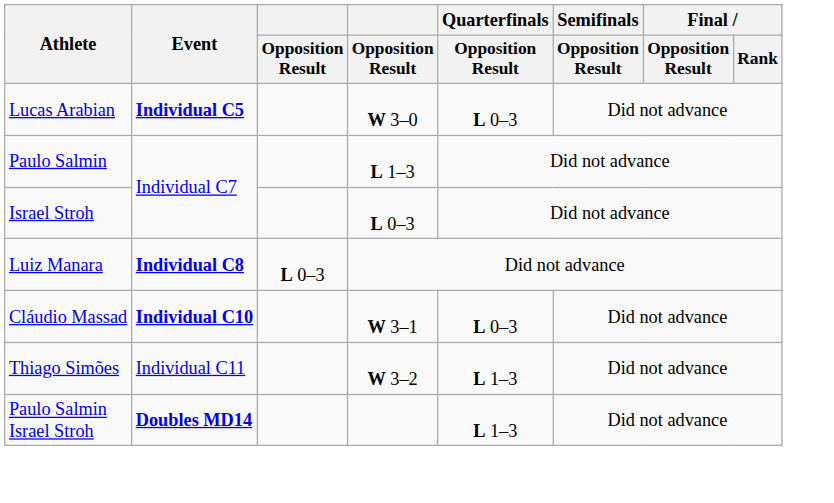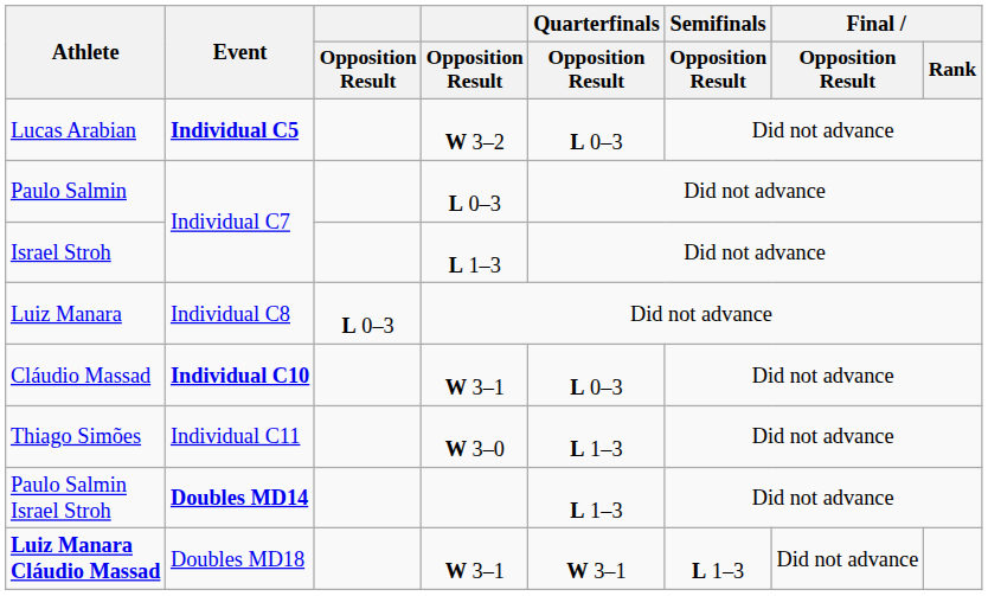 <table class=wikitable style=font-size:90%;text-align:center>
 <tr>
 <th rowspan="2">Athlete</th>
 <th rowspan="2">Event</th>
 <th></th>
 <th></th>
 <th>Quarterfinals</th>
 <th>Semifinals</th>
 <th colspan="2">Final / </th>
 </tr>
 <tr style=font-size:95%>
 <th>Opposition<br>Result</th>
 <th>Opposition<br>Result</th>
 <th>Opposition<br>Result</th>
 <th>Opposition<br>Result</th>
 <th>Opposition<br>Result</th>
 <th>Rank</th>
 </tr>
 <tr align=center>
 <td align=left><a href='#'>Lucas Arabian</a></td>
 <td align=left><strong><a href='#'>Individual C5</a></strong></td>
 <td></td>
-<td><br><strong>W</strong> 3–0</td>
+<td><br><strong>W</strong> 3–2</td>
 <td><br><strong>L</strong> 0–3</td>
 <td colspan=3>Did not advance</td>
 </tr>
 <tr align=center>
 <td align=left><a href='#'>Paulo Salmin</a></td>
 <td align=left rowspan=2><a href='#'>Individual C7</a></td>
 <td></td>
-<td><br><strong>L</strong> 1–3</td>
+<td><br><strong>L</strong> 0–3</td>
 <td colspan=4>Did not advance</td>
 </tr>
 <tr align=center>
 <td align=left><a href='#'>Israel Stroh</a></td>
 <td></td>
-<td><br><strong>L</strong> 0–3</td>
+<td><br><strong>L</strong> 1–3</td>
 <td colspan=4>Did not advance</td>
 </tr>
 <tr align=center>
 <td align=left><a href='#'>Luiz Manara</a></td>
-<td align=left><strong><a href='#'>Individual C8</a></strong></td>
+<td align=left><a href='#'>Individual C8</a></td>
 <td><br><strong>L</strong> 0–3</td>
 <td colspan=5>Did not advance</td>
 </tr>
 <tr align=center>
 <td align=left><a href='#'>Cláudio Massad</a></td>
 <td align=left><strong><a href='#'>Individual C10</a></strong></td>
 <td></td>
 <td><br><strong>W</strong> 3–1</td>
 <td><br><strong>L</strong> 0–3</td>
 <td colspan=3>Did not advance</td>
 </tr>
 <tr align=center>
 <td align=left><a href='#'>Thiago Simões</a></td>
 <td align=left><a href='#'>Individual C11</a></td>
 <td></td>
-<td><br><strong>W</strong> 3–2</td>
+<td><br><strong>W</strong> 3–0</td>
 <td><br><strong>L</strong> 1–3</td>
 <td colspan=3>Did not advance</td>
 </tr>
 <tr align=center>
 <td align=left><a href='#'>Paulo Salmin</a><br><a href='#'>Israel Stroh</a></td>
 <td align=left><strong><a href='#'>Doubles MD14</a></strong></td>
 <td></td>
 <td></td>
 <td><br><strong>L</strong> 1–3</td>
 <td colspan=3>Did not advance</td>
 </tr>
+<tr align=center>
+<td align=left><strong><a href='#'>Luiz Manara</a><br><a href='#'>Cláudio Massad</a></strong></td>
+<td align=left><a href='#'>Doubles MD18</a></td>
+<td></td>
+<td><br><strong>W</strong> 3–1</td>
+<td><br><strong>W</strong> 3–1</td>
+<td><br><strong>L</strong> 1–3</td>
+<td>Did not advance</td>
+<td></td>
+</tr>
 </table>
